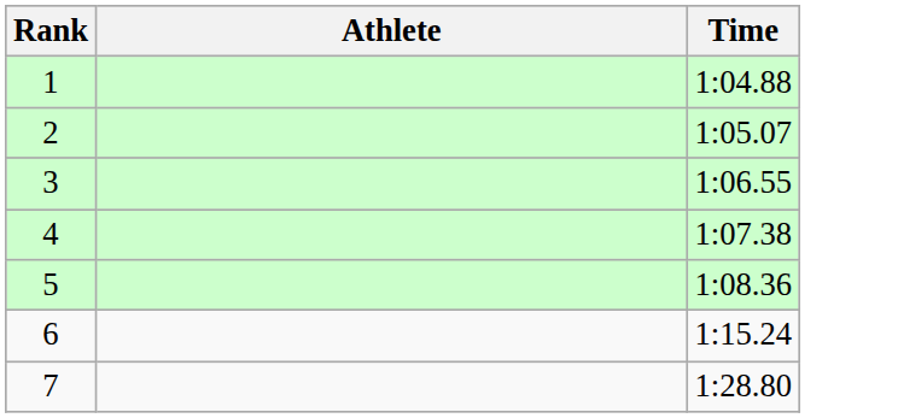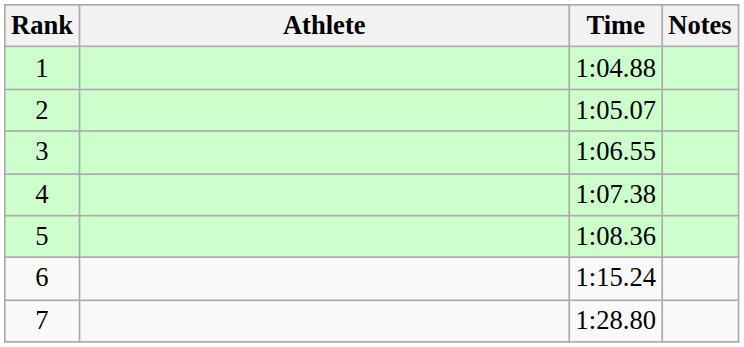 <table class="wikitable" style="text-align:center">
 <tr>
 <th>Rank</th>
 <th Style="width:18em">Athlete</th>
 <th>Time</th>
+<th>Notes</th>
 </tr>
 <tr style="background:#cfc">
 <td>1</td>
 <td style="text-align:left"></td>
 <td>1:04.88</td>
+<td></td>
 </tr>
 <tr style="background:#cfc">
 <td>2</td>
 <td style="text-align:left"></td>
 <td>1:05.07</td>
+<td></td>
 </tr>
 <tr style="background:#cfc">
 <td>3</td>
 <td style="text-align:left"></td>
 <td>1:06.55</td>
+<td></td>
 </tr>
 <tr style="background:#cfc">
 <td>4</td>
 <td style="text-align:left"></td>
 <td>1:07.38</td>
+<td></td>
 </tr>
 <tr style="background:#cfc">
 <td>5</td>
 <td style="text-align:left"></td>
 <td>1:08.36</td>
+<td></td>
 </tr>
 <tr>
 <td>6</td>
 <td style="text-align:left"></td>
 <td>1:15.24</td>
+<td></td>
 </tr>
 <tr>
 <td>7</td>
 <td style="text-align:left"></td>
 <td>1:28.80</td>
+<td></td>
 </tr>
 </table>
